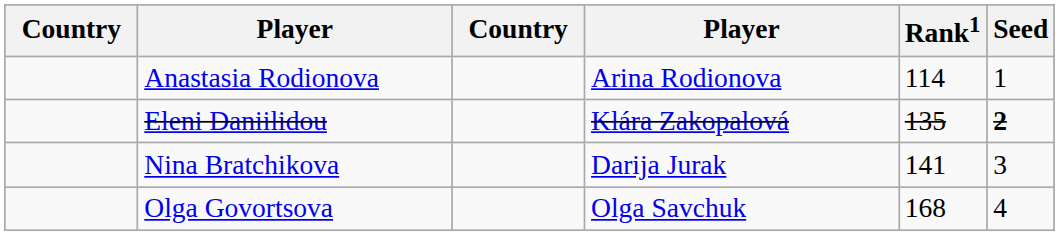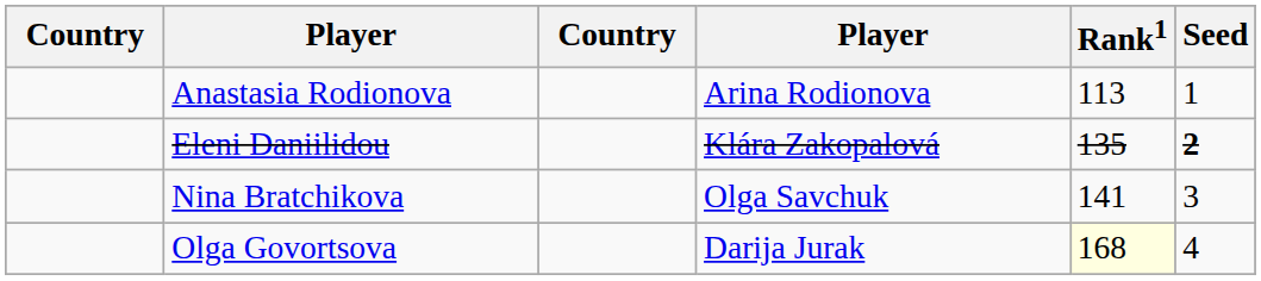 <table class="sortable wikitable">
 <tr>
 <th width="70">Country</th>
 <th width="175">Player</th>
 <th width="70">Country</th>
 <th width="175">Player</th>
 <th>Rank<sup>1</sup></th>
 <th>Seed</th>
 </tr>
 <tr>
 <td></td>
 <td><a href='#'>Anastasia Rodionova</a></td>
 <td></td>
 <td><a href='#'>Arina Rodionova</a></td>
-<td>114</td>
+<td>113</td>
 <td>1</td>
 </tr>
 <tr>
 <td><s></s></td>
 <td><s><a href='#'>Eleni Daniilidou</a></s></td>
 <td><s></s></td>
 <td><s><a href='#'>Klára Zakopalová</a></s></td>
 <td><s>135</s></td>
 <td><strong><s>2</s></strong></td>
 </tr>
 <tr>
 <td></td>
 <td><a href='#'>Nina Bratchikova</a></td>
 <td></td>
-<td><a href='#'>Darija Jurak</a></td>
+<td><a href='#'>Olga Savchuk</a></td>
 <td>141</td>
 <td>3</td>
 </tr>
 <tr>
 <td></td>
 <td><a href='#'>Olga Govortsova</a></td>
 <td></td>
-<td><a href='#'>Olga Savchuk</a></td>
-<td>168</td>
+<td><a href='#'>Darija Jurak</a></td>
+<td style="background: lightyellow;">168</td>
 <td>4</td>
 </tr>
 </table>
